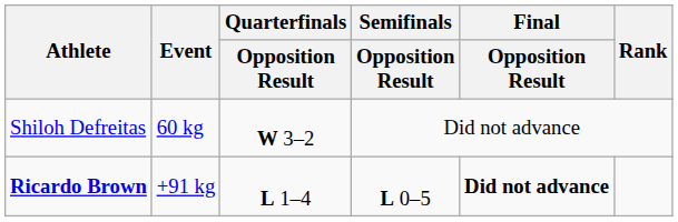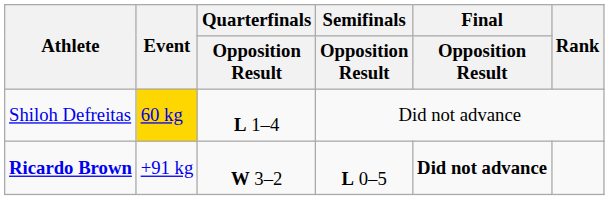 <table class="wikitable" border="1" style="font-size:90%">
 <tr>
 <th rowspan=2>Athlete</th>
 <th rowspan=2>Event</th>
 <th>Quarterfinals</th>
 <th>Semifinals</th>
 <th>Final</th>
 <th rowspan="2">Rank</th>
 </tr>
 <tr>
 <th>Opposition<br>Result</th>
 <th>Opposition<br>Result</th>
 <th>Opposition<br>Result</th>
 </tr>
 <tr align=center>
 <td align=left><a href='#'>Shiloh Defreitas</a></td>
-<td align=left><a href='#'>60 kg</a></td>
-<td><br><strong>W</strong> 3–2</td>
+<td align=left style="background: gold;"><a href='#'>60 kg</a></td>
+<td><br><strong>L</strong> 1–4</td>
 <td colspan=3>Did not advance</td>
 </tr>
 <tr align=center>
 <td align=left><strong><a href='#'>Ricardo Brown</a></strong></td>
 <td align=left><a href='#'>+91 kg</a></td>
-<td><br><strong>L</strong> 1–4</td>
+<td><br><strong>W</strong> 3–2</td>
 <td><br><strong>L</strong> 0–5</td>
 <td><strong>Did not advance</strong></td>
 <td></td>
 </tr>
 </table>
